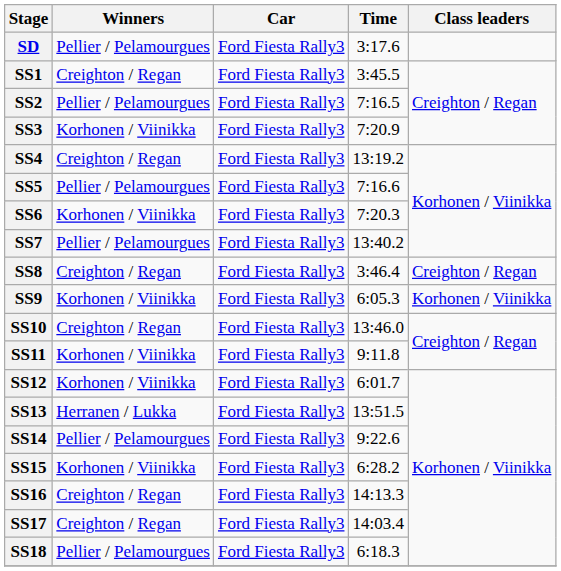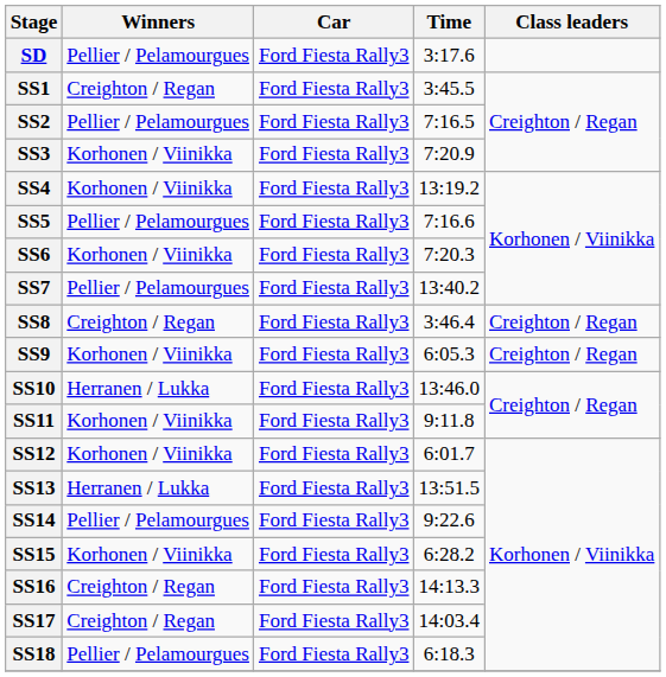 <table class="wikitable" style="font-size:85%">
 <tr>
 <th>Stage</th>
 <th>Winners</th>
 <th>Car</th>
 <th>Time</th>
 <th>Class leaders</th>
 </tr>
 <tr>
 <th><a href='#'>SD</a></th>
 <td><a href='#'>Pellier</a> / <a href='#'>Pelamourgues</a></td>
 <td><a href='#'>Ford Fiesta Rally3</a></td>
 <td align="center">3:17.6</td>
 <td></td>
 </tr>
 <tr>
 <th>SS1</th>
 <td><a href='#'>Creighton</a> / <a href='#'>Regan</a></td>
 <td><a href='#'>Ford Fiesta Rally3</a></td>
 <td align="center">3:45.5</td>
 <td rowspan="3"><a href='#'>Creighton</a> / <a href='#'>Regan</a></td>
 </tr>
 <tr>
 <th>SS2</th>
 <td><a href='#'>Pellier</a> / <a href='#'>Pelamourgues</a></td>
 <td><a href='#'>Ford Fiesta Rally3</a></td>
 <td align="center">7:16.5</td>
 </tr>
 <tr>
 <th>SS3</th>
 <td><a href='#'>Korhonen</a> / <a href='#'>Viinikka</a></td>
 <td><a href='#'>Ford Fiesta Rally3</a></td>
 <td align="center">7:20.9</td>
 </tr>
 <tr>
 <th>SS4</th>
-<td><a href='#'>Creighton</a> / <a href='#'>Regan</a></td>
+<td><a href='#'>Korhonen</a> / <a href='#'>Viinikka</a></td>
 <td><a href='#'>Ford Fiesta Rally3</a></td>
 <td align="center">13:19.2</td>
 <td rowspan="4"><a href='#'>Korhonen</a> / <a href='#'>Viinikka</a></td>
 </tr>
 <tr>
 <th>SS5</th>
 <td><a href='#'>Pellier</a> / <a href='#'>Pelamourgues</a></td>
 <td><a href='#'>Ford Fiesta Rally3</a></td>
 <td align="center">7:16.6</td>
 </tr>
 <tr>
 <th>SS6</th>
 <td><a href='#'>Korhonen</a> / <a href='#'>Viinikka</a></td>
 <td><a href='#'>Ford Fiesta Rally3</a></td>
 <td align="center">7:20.3</td>
 </tr>
 <tr>
 <th>SS7</th>
 <td><a href='#'>Pellier</a> / <a href='#'>Pelamourgues</a></td>
 <td><a href='#'>Ford Fiesta Rally3</a></td>
 <td align="center">13:40.2</td>
 </tr>
 <tr>
 <th>SS8</th>
 <td><a href='#'>Creighton</a> / <a href='#'>Regan</a></td>
 <td><a href='#'>Ford Fiesta Rally3</a></td>
 <td align="center">3:46.4</td>
 <td><a href='#'>Creighton</a> / <a href='#'>Regan</a></td>
 </tr>
 <tr>
 <th>SS9</th>
 <td><a href='#'>Korhonen</a> / <a href='#'>Viinikka</a></td>
 <td><a href='#'>Ford Fiesta Rally3</a></td>
 <td align="center">6:05.3</td>
-<td><a href='#'>Korhonen</a> / <a href='#'>Viinikka</a></td>
+<td><a href='#'>Creighton</a> / <a href='#'>Regan</a></td>
 </tr>
 <tr>
 <th>SS10</th>
-<td><a href='#'>Creighton</a> / <a href='#'>Regan</a></td>
+<td><a href='#'>Herranen</a> / <a href='#'>Lukka</a></td>
 <td><a href='#'>Ford Fiesta Rally3</a></td>
 <td align="center">13:46.0</td>
 <td rowspan="2"><a href='#'>Creighton</a> / <a href='#'>Regan</a></td>
 </tr>
 <tr>
 <th>SS11</th>
 <td><a href='#'>Korhonen</a> / <a href='#'>Viinikka</a></td>
 <td><a href='#'>Ford Fiesta Rally3</a></td>
 <td align="center">9:11.8</td>
 </tr>
 <tr>
 <th>SS12</th>
 <td><a href='#'>Korhonen</a> / <a href='#'>Viinikka</a></td>
 <td><a href='#'>Ford Fiesta Rally3</a></td>
 <td align="center">6:01.7</td>
 <td rowspan="7"><a href='#'>Korhonen</a> / <a href='#'>Viinikka</a></td>
 </tr>
 <tr>
 <th>SS13</th>
 <td><a href='#'>Herranen</a> / <a href='#'>Lukka</a></td>
 <td><a href='#'>Ford Fiesta Rally3</a></td>
 <td align="center">13:51.5</td>
 </tr>
 <tr>
 <th>SS14</th>
 <td><a href='#'>Pellier</a> / <a href='#'>Pelamourgues</a></td>
 <td><a href='#'>Ford Fiesta Rally3</a></td>
 <td align="center">9:22.6</td>
 </tr>
 <tr>
 <th>SS15</th>
 <td><a href='#'>Korhonen</a> / <a href='#'>Viinikka</a></td>
 <td><a href='#'>Ford Fiesta Rally3</a></td>
 <td align="center">6:28.2</td>
 </tr>
 <tr>
 <th>SS16</th>
 <td><a href='#'>Creighton</a> / <a href='#'>Regan</a></td>
 <td><a href='#'>Ford Fiesta Rally3</a></td>
 <td align="center">14:13.3</td>
 </tr>
 <tr>
 <th>SS17</th>
 <td><a href='#'>Creighton</a> / <a href='#'>Regan</a></td>
 <td><a href='#'>Ford Fiesta Rally3</a></td>
 <td align="center">14:03.4</td>
 </tr>
 <tr>
 <th>SS18</th>
 <td><a href='#'>Pellier</a> / <a href='#'>Pelamourgues</a></td>
 <td><a href='#'>Ford Fiesta Rally3</a></td>
 <td align="center">6:18.3</td>
 </tr>
 <tr>
 </tr>
 </table>
